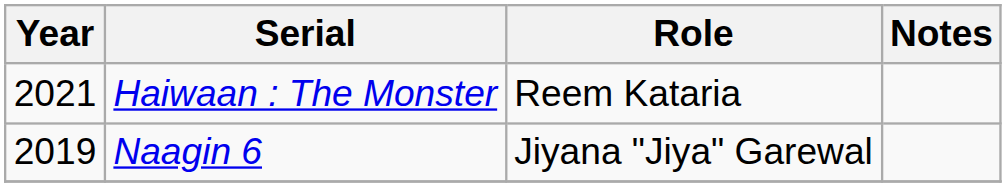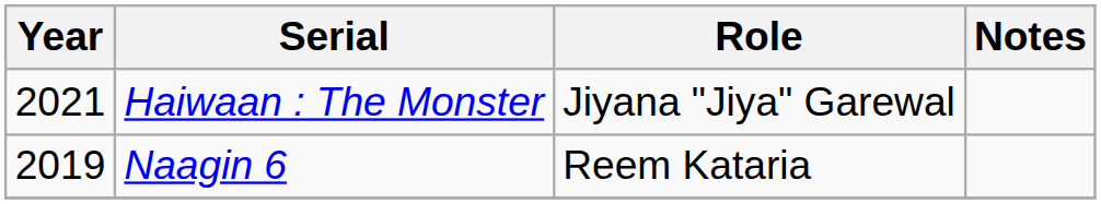 <table class="wikitable sortable">
 <tr>
 <th>Year</th>
 <th>Serial</th>
 <th>Role</th>
 <th class="unsortable">Notes</th>
 </tr>
 <tr>
 <td>2021</td>
 <td><em><a href='#'>Haiwaan : The Monster</a></em></td>
-<td>Reem Kataria</td>
+<td>Jiyana "Jiya" Garewal</td>
 <td></td>
 </tr>
 <tr>
 <td>2019</td>
 <td><a href='#'> <em>Naagin 6</em></a></td>
-<td>Jiyana "Jiya" Garewal</td>
+<td>Reem Kataria</td>
 <td></td>
 </tr>
 <tr>
 </tr>
 </table>
